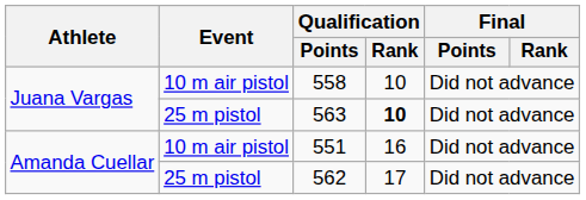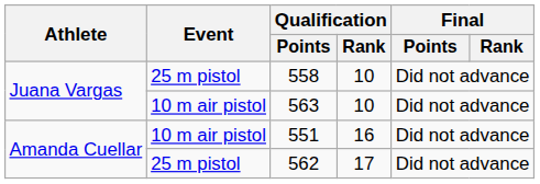 <table class=wikitable style=font-size:90%;text-align:center>
 <tr>
 <th rowspan=2>Athlete</th>
 <th rowspan=2>Event</th>
 <th colspan=2>Qualification</th>
 <th colspan=2>Final</th>
 </tr>
 <tr style=font-size:95%>
 <th>Points</th>
 <th>Rank</th>
 <th>Points</th>
 <th>Rank</th>
 </tr>
 <tr>
 <td align=left rowspan=2><a href='#'>Juana Vargas</a></td>
-<td align=left><a href='#'>10 m air pistol</a></td>
+<td align=left><a href='#'>25 m pistol</a></td>
 <td>558</td>
 <td>10</td>
 <td colspan=2>Did not advance</td>
 </tr>
 <tr>
-<td align=left><a href='#'>25 m pistol</a></td>
+<td align=left><a href='#'>10 m air pistol</a></td>
 <td>563</td>
-<td><strong>10</strong></td>
+<td>10</td>
 <td colspan=2>Did not advance</td>
 </tr>
 <tr>
 <td align=left rowspan=2><a href='#'>Amanda Cuellar</a></td>
 <td align=left><a href='#'>10 m air pistol</a></td>
 <td>551</td>
 <td>16</td>
 <td colspan=2>Did not advance</td>
 </tr>
 <tr>
 <td align=left><a href='#'>25 m pistol</a></td>
 <td>562</td>
 <td>17</td>
 <td colspan=2>Did not advance</td>
 </tr>
 </table>
